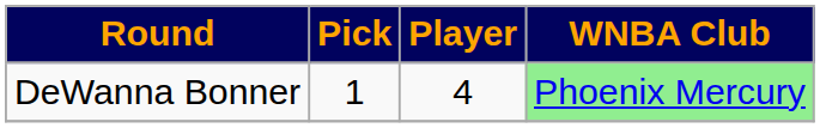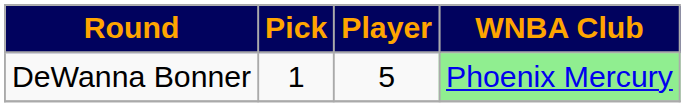 <table class="wikitable" style="text-align:center">
 <tr>
 <th style="background:#01025E;color:orange;">Round</th>
 <th style="background:#01025E;color:orange;">Pick</th>
 <th style="background:#01025E;color:orange;">Player</th>
 <th style="background:#01025E;color:orange;">WNBA Club</th>
 </tr>
 <tr>
 <td>DeWanna Bonner</td>
 <td>1</td>
-<td>4</td>
+<td>5</td>
 <td style="background: lightgreen;"><a href='#'>Phoenix Mercury</a></td>
 </tr>
 <tr>
 </tr>
 </table>
